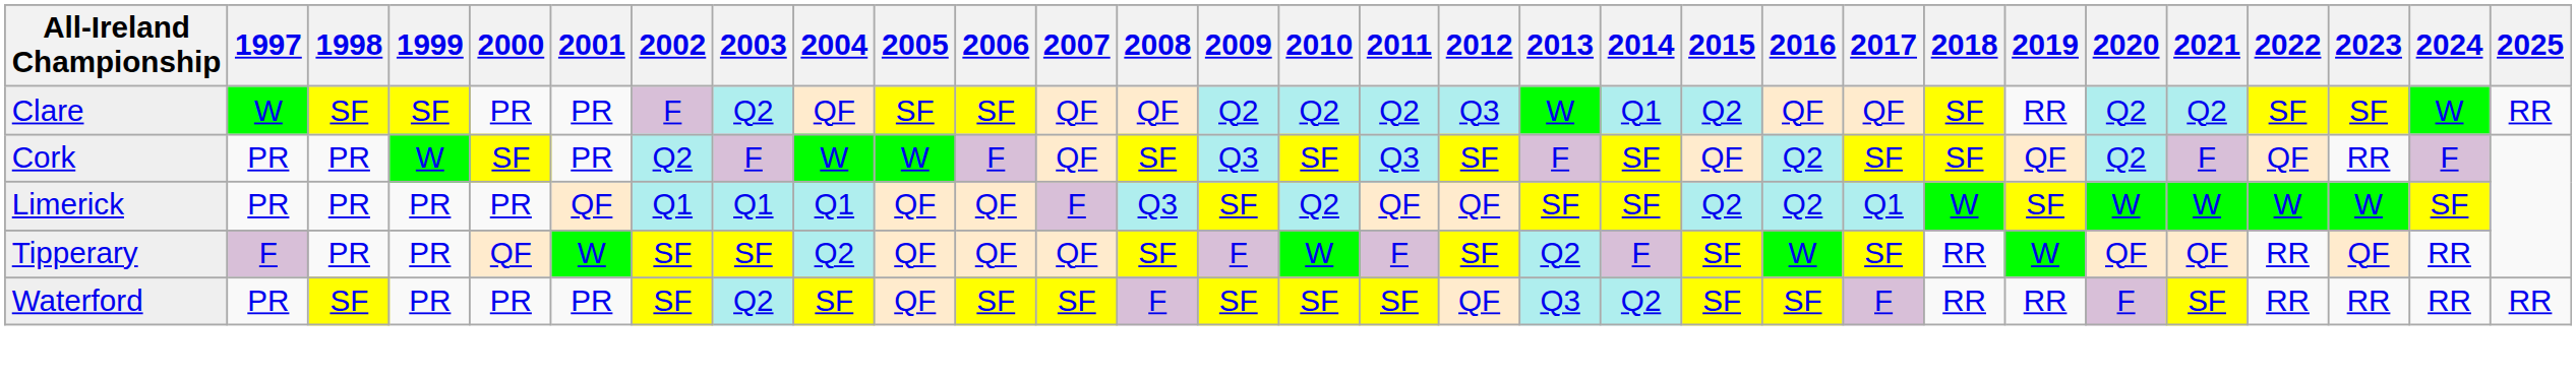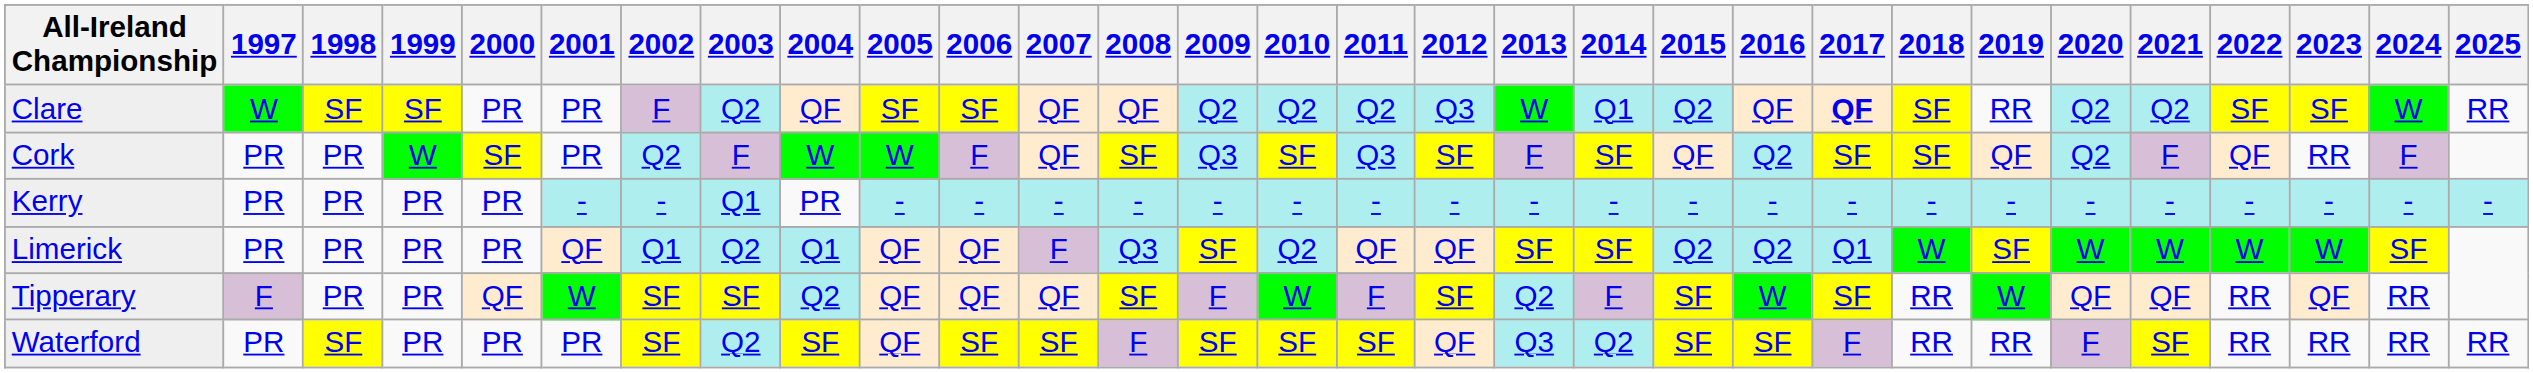 <table class=wikitable style=text-align:center>
 <tr>
 <th width=150>All-Ireland Championship</th>
 <th><a href='#'>1997</a></th>
 <th><a href='#'>1998</a></th>
 <th><a href='#'>1999</a></th>
 <th><a href='#'>2000</a></th>
 <th><a href='#'>2001</a></th>
 <th><a href='#'>2002</a></th>
 <th><a href='#'>2003</a></th>
 <th><a href='#'>2004</a></th>
 <th><a href='#'>2005</a></th>
 <th><a href='#'>2006</a></th>
 <th><a href='#'>2007</a></th>
 <th><a href='#'>2008</a></th>
 <th><a href='#'>2009</a></th>
 <th><a href='#'>2010</a></th>
 <th><a href='#'>2011</a></th>
 <th><a href='#'>2012</a></th>
 <th><a href='#'>2013</a></th>
 <th><a href='#'>2014</a></th>
 <th><a href='#'>2015</a></th>
 <th><a href='#'>2016</a></th>
 <th><a href='#'>2017</a></th>
 <th><a href='#'>2018</a></th>
 <th><a href='#'>2019</a></th>
 <th><a href='#'>2020</a></th>
 <th><a href='#'>2021</a></th>
 <th><a href='#'>2022</a></th>
 <th><a href='#'>2023</a></th>
 <th><a href='#'>2024</a></th>
 <th><a href='#'>2025</a></th>
 </tr>
 <tr>
 <td style="background:#efefef; text-align:left;"><a href='#'>Clare</a></td>
 <td bgcolor=lime><a href='#'>W</a></td>
 <td bgcolor=yellow><a href='#'>SF</a></td>
 <td bgcolor=yellow><a href='#'>SF</a></td>
 <td style="background:#afeeee:"><a href='#'>PR</a></td>
 <td style="background:#afeeee:"><a href='#'>PR</a></td>
 <td bgcolor=thistle><a href='#'>F</a></td>
 <td style="background:#afeeee;"><a href='#'>Q2</a></td>
 <td style="background:#ffebcd;"><a href='#'>QF</a></td>
 <td bgcolor=yellow><a href='#'>SF</a></td>
 <td bgcolor=yellow><a href='#'>SF</a></td>
 <td style="background:#ffebcd;"><a href='#'>QF</a></td>
 <td style="background:#ffebcd;"><a href='#'>QF</a></td>
 <td style="background:#afeeee;"><a href='#'>Q2</a></td>
 <td style="background:#afeeee;"><a href='#'>Q2</a></td>
 <td style="background:#afeeee;"><a href='#'>Q2</a></td>
 <td style="background:#afeeee;"><a href='#'>Q3</a></td>
 <td bgcolor=lime><a href='#'>W</a></td>
 <td style="background:#afeeee;"><a href='#'>Q1</a></td>
 <td style="background:#afeeee;"><a href='#'>Q2</a></td>
 <td style="background:#ffebcd;"><a href='#'>QF</a></td>
-<td style="background:#ffebcd;"><a href='#'>QF</a></td>
+<td style="background:#ffebcd;"><strong><a href='#'>QF</a></strong></td>
 <td bgcolor=yellow><a href='#'>SF</a></td>
 <td style="background:#afeeee:"><a href='#'>RR</a></td>
 <td style="background:#afeeee;"><a href='#'>Q2</a></td>
 <td style="background:#afeeee;"><a href='#'>Q2</a></td>
 <td bgcolor=yellow><a href='#'>SF</a></td>
 <td bgcolor=yellow><a href='#'>SF</a></td>
 <td bgcolor=lime><a href='#'>W</a></td>
 <td style="background:#afeeee:"><a href='#'>RR</a></td>
 </tr>
 <tr>
 <td style="background:#efefef; text-align:left;"><a href='#'>Cork</a></td>
 <td style="background:#afeeee:"><a href='#'>PR</a></td>
 <td style="background:#afeeee:"><a href='#'>PR</a></td>
 <td bgcolor=lime><a href='#'>W</a></td>
 <td bgcolor=yellow><a href='#'>SF</a></td>
 <td style="background:#afeeee:"><a href='#'>PR</a></td>
 <td style="background:#afeeee;"><a href='#'>Q2</a></td>
 <td bgcolor=thistle><a href='#'>F</a></td>
 <td bgcolor=lime><a href='#'>W</a></td>
 <td bgcolor=lime><a href='#'>W</a></td>
 <td bgcolor=thistle><a href='#'>F</a></td>
 <td style="background:#ffebcd;"><a href='#'>QF</a></td>
 <td bgcolor=yellow><a href='#'>SF</a></td>
 <td style="background:#afeeee;"><a href='#'>Q3</a></td>
 <td bgcolor=yellow><a href='#'>SF</a></td>
 <td style="background:#afeeee;"><a href='#'>Q3</a></td>
 <td bgcolor=yellow><a href='#'>SF</a></td>
 <td bgcolor=thistle><a href='#'>F</a></td>
 <td bgcolor=yellow><a href='#'>SF</a></td>
 <td style="background:#ffebcd;"><a href='#'>QF</a></td>
 <td style="background:#afeeee;"><a href='#'>Q2</a></td>
 <td bgcolor=yellow><a href='#'>SF</a></td>
 <td bgcolor=yellow><a href='#'>SF</a></td>
 <td style="background:#ffebcd;"><a href='#'>QF</a></td>
 <td style="background:#afeeee;"><a href='#'>Q2</a></td>
 <td bgcolor=thistle><a href='#'>F</a></td>
 <td style="background:#ffebcd;"><a href='#'>QF</a></td>
 <td style="background:#afeeee:"><a href='#'>RR</a></td>
 <td bgcolor=thistle><a href='#'>F</a></td>
 </tr>
 <tr>
+<td style="background:#efefef; text-align:left;"><a href='#'>Kerry</a></td>
+<td style="background:#afeeee:"><a href='#'>PR</a></td>
+<td style="background:#afeeee:"><a href='#'>PR</a></td>
+<td style="background:#afeeee:"><a href='#'>PR</a></td>
+<td style="background:#afeeee:"><a href='#'>PR</a></td>
+<td style="background:#afeeee;"><a href='#'>-</a></td>
+<td style="background:#afeeee;"><a href='#'>-</a></td>
+<td style="background:#afeeee;"><a href='#'>Q1</a></td>
+<td style="background:#afeeee:"><a href='#'>PR</a></td>
+<td style="background:#afeeee;"><a href='#'>-</a></td>
+<td style="background:#afeeee;"><a href='#'>-</a></td>
+<td style="background:#afeeee;"><a href='#'>-</a></td>
+<td style="background:#afeeee;"><a href='#'>-</a></td>
+<td style="background:#afeeee;"><a href='#'>-</a></td>
+<td style="background:#afeeee;"><a href='#'>-</a></td>
+<td style="background:#afeeee;"><a href='#'>-</a></td>
+<td style="background:#afeeee;"><a href='#'>-</a></td>
+<td style="background:#afeeee;"><a href='#'>-</a></td>
+<td style="background:#afeeee;"><a href='#'>-</a></td>
+<td style="background:#afeeee;"><a href='#'>-</a></td>
+<td style="background:#afeeee;"><a href='#'>-</a></td>
+<td style="background:#afeeee;"><a href='#'>-</a></td>
+<td style="background:#afeeee;"><a href='#'>-</a></td>
+<td style="background:#afeeee;"><a href='#'>-</a></td>
+<td style="background:#afeeee;"><a href='#'>-</a></td>
+<td style="background:#afeeee;"><a href='#'>-</a></td>
+<td style="background:#afeeee;"><a href='#'>-</a></td>
+<td style="background:#afeeee;"><a href='#'>-</a></td>
+<td style="background:#afeeee;"><a href='#'>-</a></td>
+<td style="background:#afeeee;"><a href='#'>-</a></td>
+</tr>
+<tr>
 <td style="background:#efefef; text-align:left;"><a href='#'>Limerick</a></td>
 <td style="background:#afeeee:"><a href='#'>PR</a></td>
 <td style="background:#afeeee:"><a href='#'>PR</a></td>
 <td style="background:#afeeee:"><a href='#'>PR</a></td>
 <td style="background:#afeeee:"><a href='#'>PR</a></td>
 <td style="background:#ffebcd;"><a href='#'>QF</a></td>
 <td style="background:#afeeee;"><a href='#'>Q1</a></td>
-<td style="background:#afeeee;"><a href='#'>Q1</a></td>
+<td style="background:#afeeee;"><a href='#'>Q2</a></td>
 <td style="background:#afeeee;"><a href='#'>Q1</a></td>
 <td style="background:#ffebcd;"><a href='#'>QF</a></td>
 <td style="background:#ffebcd;"><a href='#'>QF</a></td>
 <td bgcolor=thistle><a href='#'>F</a></td>
 <td style="background:#afeeee;"><a href='#'>Q3</a></td>
 <td bgcolor=yellow><a href='#'>SF</a></td>
 <td style="background:#afeeee;"><a href='#'>Q2</a></td>
 <td style="background:#ffebcd;"><a href='#'>QF</a></td>
 <td style="background:#ffebcd;"><a href='#'>QF</a></td>
 <td bgcolor=yellow><a href='#'>SF</a></td>
 <td bgcolor=yellow><a href='#'>SF</a></td>
 <td style="background:#afeeee;"><a href='#'>Q2</a></td>
 <td style="background:#afeeee;"><a href='#'>Q2</a></td>
 <td style="background:#afeeee;"><a href='#'>Q1</a></td>
 <td bgcolor=lime><a href='#'>W</a></td>
 <td bgcolor=yellow><a href='#'>SF</a></td>
 <td bgcolor=lime><a href='#'>W</a></td>
 <td bgcolor=lime><a href='#'>W</a></td>
 <td bgcolor=lime><a href='#'>W</a></td>
 <td bgcolor=lime><a href='#'>W</a></td>
 <td bgcolor=yellow><a href='#'>SF</a></td>
 </tr>
 <tr>
 <td style="background:#efefef; text-align:left;"><a href='#'>Tipperary</a></td>
 <td bgcolor=thistle><a href='#'>F</a></td>
 <td style="background:#afeeee:"><a href='#'>PR</a></td>
 <td style="background:#afeeee:"><a href='#'>PR</a></td>
 <td style="background:#ffebcd;"><a href='#'>QF</a></td>
 <td bgcolor=lime><a href='#'>W</a></td>
 <td bgcolor=yellow><a href='#'>SF</a></td>
 <td bgcolor=yellow><a href='#'>SF</a></td>
 <td style="background:#afeeee;"><a href='#'>Q2</a></td>
 <td style="background:#ffebcd;"><a href='#'>QF</a></td>
 <td style="background:#ffebcd;"><a href='#'>QF</a></td>
 <td style="background:#ffebcd;"><a href='#'>QF</a></td>
 <td bgcolor=yellow><a href='#'>SF</a></td>
 <td bgcolor=thistle><a href='#'>F</a></td>
 <td bgcolor=lime><a href='#'>W</a></td>
 <td bgcolor=thistle><a href='#'>F</a></td>
 <td bgcolor=yellow><a href='#'>SF</a></td>
 <td style="background:#afeeee;"><a href='#'>Q2</a></td>
 <td bgcolor=thistle><a href='#'>F</a></td>
 <td bgcolor=yellow><a href='#'>SF</a></td>
 <td bgcolor=lime><a href='#'>W</a></td>
 <td bgcolor=yellow><a href='#'>SF</a></td>
 <td style="background:#afeeee:"><a href='#'>RR</a></td>
 <td bgcolor=lime><a href='#'>W</a></td>
 <td style="background:#ffebcd;"><a href='#'>QF</a></td>
 <td style="background:#ffebcd;"><a href='#'>QF</a></td>
 <td style="background:#afeeee:"><a href='#'>RR</a></td>
 <td style="background:#ffebcd;"><a href='#'>QF</a></td>
 <td style="background:#afeeee:"><a href='#'>RR</a></td>
 </tr>
 <tr>
 <td style="background:#efefef; text-align:left;"><a href='#'>Waterford</a></td>
 <td style="background:#afeeee:"><a href='#'>PR</a></td>
 <td bgcolor=yellow><a href='#'>SF</a></td>
 <td style="background:#afeeee:"><a href='#'>PR</a></td>
 <td style="background:#afeeee:"><a href='#'>PR</a></td>
 <td style="background:#afeeee:"><a href='#'>PR</a></td>
 <td bgcolor=yellow><a href='#'>SF</a></td>
 <td style="background:#afeeee;"><a href='#'>Q2</a></td>
 <td bgcolor=yellow><a href='#'>SF</a></td>
 <td style="background:#ffebcd;"><a href='#'>QF</a></td>
 <td bgcolor=yellow><a href='#'>SF</a></td>
 <td bgcolor=yellow><a href='#'>SF</a></td>
 <td bgcolor=thistle><a href='#'>F</a></td>
 <td bgcolor=yellow><a href='#'>SF</a></td>
 <td bgcolor=yellow><a href='#'>SF</a></td>
 <td bgcolor=yellow><a href='#'>SF</a></td>
 <td style="background:#ffebcd;"><a href='#'>QF</a></td>
 <td style="background:#afeeee;"><a href='#'>Q3</a></td>
 <td style="background:#afeeee;"><a href='#'>Q2</a></td>
 <td bgcolor=yellow><a href='#'>SF</a></td>
 <td bgcolor=yellow><a href='#'>SF</a></td>
 <td bgcolor=thistle><a href='#'>F</a></td>
 <td style="background:#afeeee:"><a href='#'>RR</a></td>
 <td style="background:#afeeee:"><a href='#'>RR</a></td>
 <td bgcolor=thistle><a href='#'>F</a></td>
 <td bgcolor=yellow><a href='#'>SF</a></td>
 <td style="background:#afeeee:"><a href='#'>RR</a></td>
 <td style="background:#afeeee:"><a href='#'>RR</a></td>
 <td style="background:#afeeee:"><a href='#'>RR</a></td>
 <td style="background:#afeeee:"><a href='#'>RR</a></td>
 </tr>
 </table>
